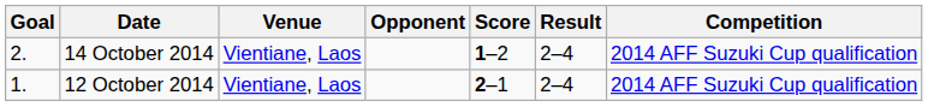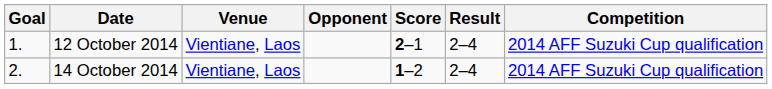 <table class="wikitable" style="font-size:90%;">
 <tr>
 <th>Goal</th>
 <th>Date</th>
 <th>Venue</th>
 <th>Opponent</th>
 <th>Score</th>
 <th>Result</th>
 <th>Competition</th>
 </tr>
 <tr>
+<td>1.</td>
+<td>12 October 2014</td>
+<td><a href='#'>Vientiane</a>, <a href='#'>Laos</a></td>
+<td></td>
+<td><strong>2</strong>–1</td>
+<td>2–4</td>
+<td><a href='#'>2014 AFF Suzuki Cup qualification</a></td>
+</tr>
+<tr>
 <td>2.</td>
 <td>14 October 2014</td>
 <td><a href='#'>Vientiane</a>, <a href='#'>Laos</a></td>
 <td></td>
 <td><strong>1</strong>–2</td>
 <td>2–4</td>
 <td><a href='#'>2014 AFF Suzuki Cup qualification</a></td>
 </tr>
-<tr>
-<td>1.</td>
-<td>12 October 2014</td>
-<td><a href='#'>Vientiane</a>, <a href='#'>Laos</a></td>
-<td></td>
-<td><strong>2</strong>–1</td>
-<td>2–4</td>
-<td><a href='#'>2014 AFF Suzuki Cup qualification</a></td>
-</tr>
 </table>
